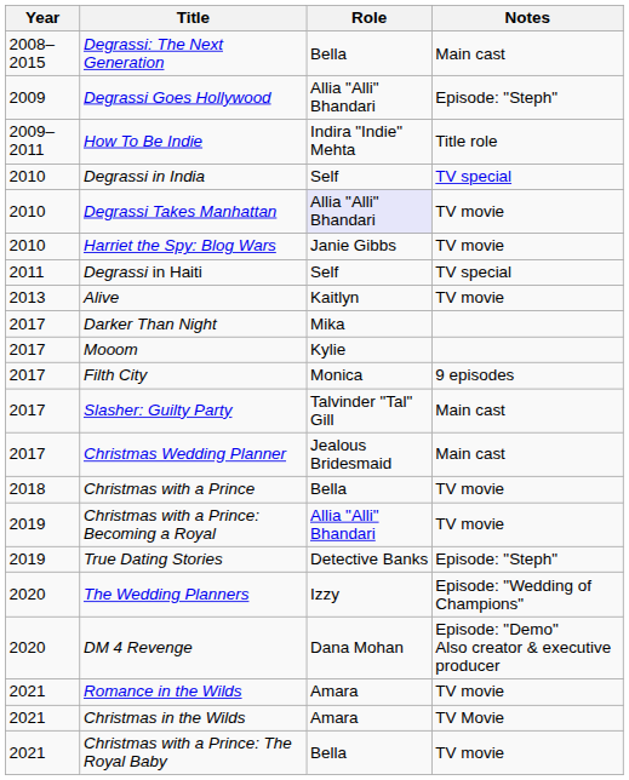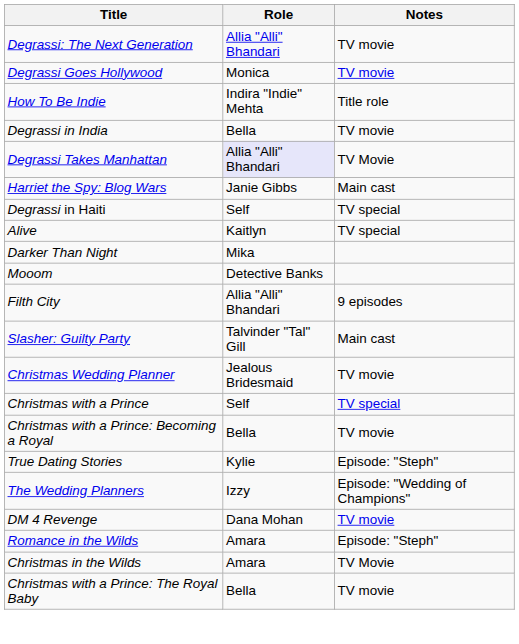 <table class="wikitable sortable">
 <tr>
-<th>Year</th>
 <th>Title</th>
 <th>Role</th>
 <th class="unsortable">Notes</th>
 </tr>
 <tr>
-<td>2008–2015</td>
 <td><em><a href='#'>Degrassi: The Next Generation</a></em></td>
-<td>Bella</td>
-<td>Main cast</td>
+<td><a href='#'>Allia "Alli" Bhandari</a></td>
+<td>TV movie</td>
 </tr>
 <tr>
-<td>2009</td>
 <td><em><a href='#'>Degrassi Goes Hollywood</a></em></td>
-<td>Allia "Alli" Bhandari</td>
-<td>Episode: "Steph"</td>
+<td>Monica</td>
+<td><a href='#'>TV movie</a></td>
 </tr>
 <tr>
-<td>2009–2011</td>
 <td><em><a href='#'>How To Be Indie</a></em></td>
 <td>Indira "Indie" Mehta</td>
 <td>Title role</td>
 </tr>
 <tr>
-<td>2010</td>
 <td><em>Degrassi in India</em></td>
-<td>Self</td>
-<td><a href='#'>TV special</a></td>
-</tr>
-<tr>
-<td>2010</td>
-<td><em><a href='#'>Degrassi Takes Manhattan</a></em></td>
-<td style="background: lavender;">Allia "Alli" Bhandari</td>
+<td>Bella</td>
 <td>TV movie</td>
 </tr>
 <tr>
-<td>2010</td>
+<td><em><a href='#'>Degrassi Takes Manhattan</a></em></td>
+<td style="background: lavender;">Allia "Alli" Bhandari</td>
+<td>TV Movie</td>
+</tr>
+<tr>
 <td><em><a href='#'>Harriet the Spy: Blog Wars</a></em></td>
 <td>Janie Gibbs</td>
-<td>TV movie</td>
+<td>Main cast</td>
 </tr>
 <tr>
-<td>2011</td>
 <td><em>Degrassi</em> in Haiti</td>
 <td>Self</td>
 <td>TV special</td>
 </tr>
 <tr>
-<td>2013</td>
 <td><em>Alive</em></td>
 <td>Kaitlyn</td>
-<td>TV movie</td>
+<td>TV special</td>
 </tr>
 <tr>
-<td>2017</td>
 <td><em>Darker Than Night</em></td>
 <td>Mika</td>
 <td></td>
 </tr>
 <tr>
-<td>2017</td>
 <td><em>Mooom</em></td>
-<td>Kylie</td>
+<td>Detective Banks</td>
 <td></td>
 </tr>
 <tr>
-<td>2017</td>
 <td><em>Filth City</em></td>
-<td>Monica</td>
+<td>Allia "Alli" Bhandari</td>
 <td>9 episodes</td>
 </tr>
 <tr>
-<td>2017</td>
 <td><em><a href='#'>Slasher: Guilty Party</a></em></td>
 <td>Talvinder "Tal" Gill</td>
 <td>Main cast</td>
 </tr>
 <tr>
-<td>2017</td>
 <td><em><a href='#'>Christmas Wedding Planner</a></em></td>
 <td>Jealous Bridesmaid</td>
-<td>Main cast</td>
+<td>TV movie</td>
 </tr>
 <tr>
-<td>2018</td>
 <td><em>Christmas with a Prince</em></td>
+<td>Self</td>
+<td><a href='#'>TV special</a></td>
+</tr>
+<tr>
+<td><em>Christmas with a Prince: Becoming a Royal</em></td>
 <td>Bella</td>
 <td>TV movie</td>
 </tr>
 <tr>
-<td>2019</td>
-<td><em>Christmas with a Prince: Becoming a Royal</em></td>
-<td><a href='#'>Allia "Alli" Bhandari</a></td>
-<td>TV movie</td>
-</tr>
-<tr>
-<td>2019</td>
 <td><em>True Dating Stories</em></td>
-<td>Detective Banks</td>
+<td>Kylie</td>
 <td>Episode: "Steph"</td>
 </tr>
 <tr>
-<td>2020</td>
 <td data-sort-value="Wedding Planners, The"><em><a href='#'>The Wedding Planners</a></em></td>
 <td>Izzy</td>
 <td>Episode: "Wedding of Champions"</td>
 </tr>
 <tr>
-<td>2020</td>
 <td><em>DM 4 Revenge</em></td>
 <td>Dana Mohan</td>
-<td>Episode: "Demo"<br>Also creator & executive producer</td>
+<td><a href='#'>TV movie</a></td>
 </tr>
 <tr>
-<td>2021</td>
 <td><em><a href='#'>Romance in the Wilds</a></em></td>
 <td>Amara</td>
-<td>TV movie</td>
+<td>Episode: "Steph"</td>
 </tr>
 <tr>
-<td>2021</td>
 <td><em>Christmas in the Wilds</em></td>
 <td>Amara</td>
 <td>TV Movie</td>
 </tr>
 <tr>
-<td>2021</td>
 <td><em>Christmas with a Prince: The Royal Baby</em></td>
 <td>Bella</td>
 <td>TV movie</td>
 </tr>
 </table>
